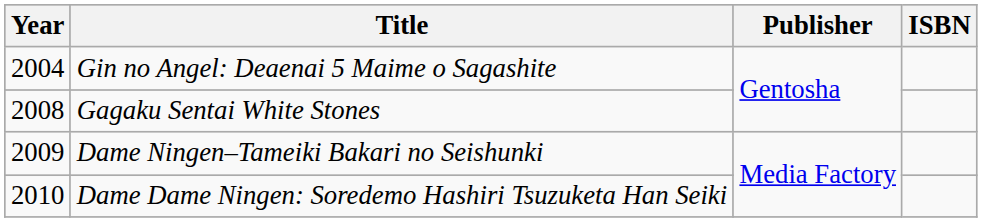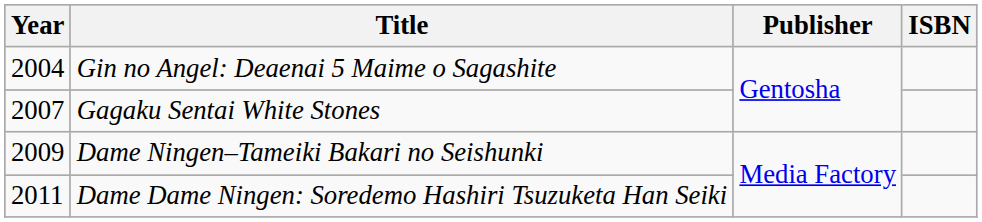 <table class="wikitable">
 <tr>
 <th>Year</th>
 <th>Title</th>
 <th>Publisher</th>
 <th>ISBN</th>
 </tr>
 <tr>
 <td>2004</td>
 <td><em>Gin no Angel: Deaenai 5 Maime o Sagashite</em></td>
 <td rowspan="2"><a href='#'>Gentosha</a></td>
 <td></td>
 </tr>
 <tr>
-<td>2008</td>
+<td>2007</td>
 <td><em>Gagaku Sentai White Stones</em></td>
 <td></td>
 </tr>
 <tr>
 <td>2009</td>
 <td><em>Dame Ningen–Tameiki Bakari no Seishunki</em></td>
 <td rowspan="2"><a href='#'>Media Factory</a></td>
 <td></td>
 </tr>
 <tr>
-<td>2010</td>
+<td>2011</td>
 <td><em>Dame Dame Ningen: Soredemo Hashiri Tsuzuketa Han Seiki</em></td>
 <td></td>
 </tr>
 </table>
